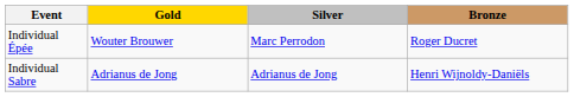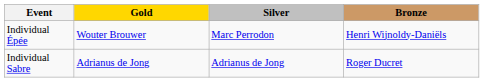 <table class="wikitable">
 <tr>
 <th width="100">Event</th>
 <th style="background-color:gold;" width="200"> Gold</th>
 <th style="background-color:silver;" width="200"> Silver</th>
 <th style="background-color:#CC9966;" width="200"> Bronze</th>
 </tr>
 <tr>
 <td>Individual <a href='#'>Épée</a></td>
 <td> <a href='#'>Wouter Brouwer</a></td>
 <td> <a href='#'>Marc Perrodon</a></td>
-<td> <a href='#'>Roger Ducret</a></td>
+<td> <a href='#'>Henri Wijnoldy-Daniëls</a></td>
 </tr>
 <tr>
 <td>Individual <a href='#'>Sabre</a></td>
 <td> <a href='#'>Adrianus de Jong</a></td>
 <td> <a href='#'>Adrianus de Jong</a></td>
-<td> <a href='#'>Henri Wijnoldy-Daniëls</a></td>
+<td> <a href='#'>Roger Ducret</a></td>
 </tr>
 </table>
